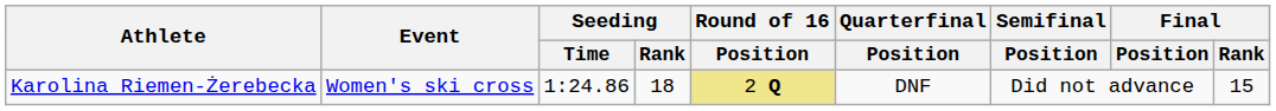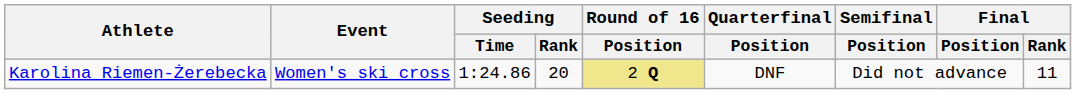 <table class="wikitable" style="font-size:90%">
 <tr>
 <th rowspan="2">Athlete</th>
 <th rowspan="2">Event</th>
 <th colspan="2">Seeding</th>
 <th>Round of 16</th>
 <th>Quarterfinal</th>
 <th>Semifinal</th>
 <th colspan=2>Final</th>
 </tr>
 <tr style="font-size:95%">
 <th>Time</th>
 <th>Rank</th>
 <th>Position</th>
 <th>Position</th>
 <th>Position</th>
 <th>Position</th>
 <th>Rank</th>
 </tr>
 <tr align=center>
 <td align=left><a href='#'>Karolina Riemen-Żerebecka</a></td>
 <td align=left><a href='#'>Women's ski cross</a></td>
 <td>1:24.86</td>
-<td>18</td>
+<td>20</td>
 <td style="background: khaki;">2 <strong>Q</strong></td>
 <td>DNF</td>
 <td colspan=2>Did not advance</td>
-<td>15</td>
+<td>11</td>
 </tr>
 </table>
